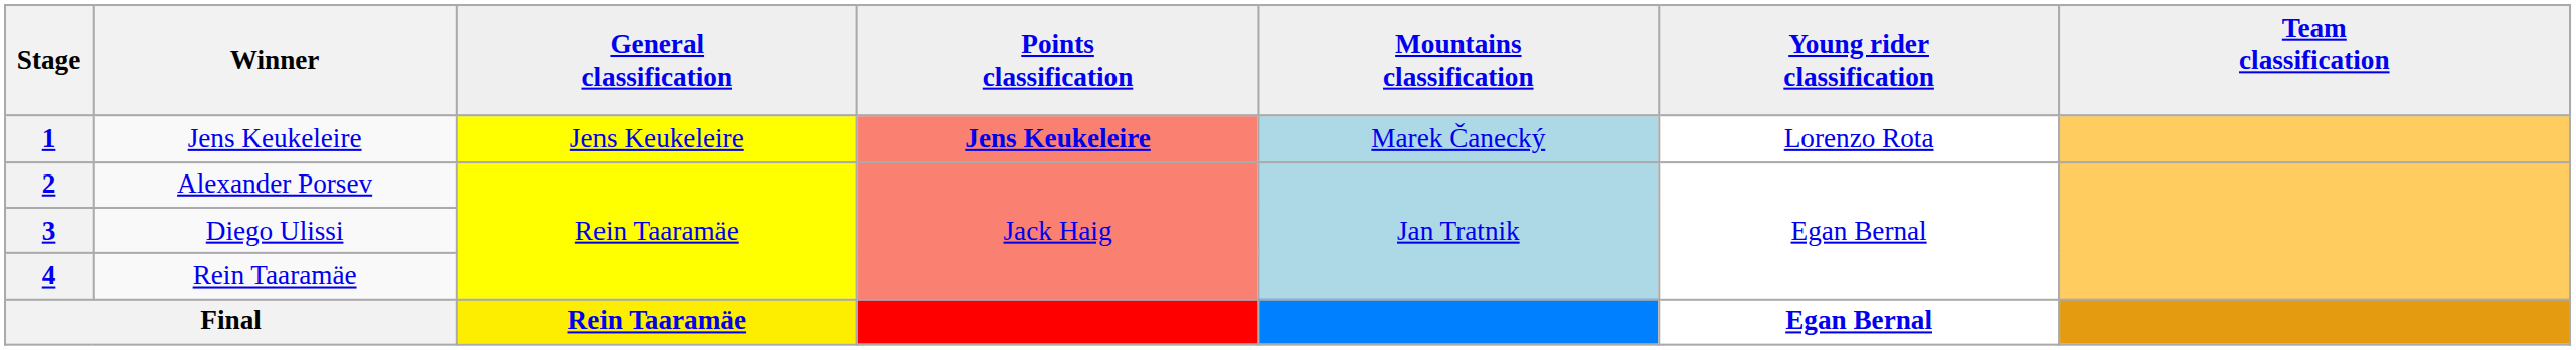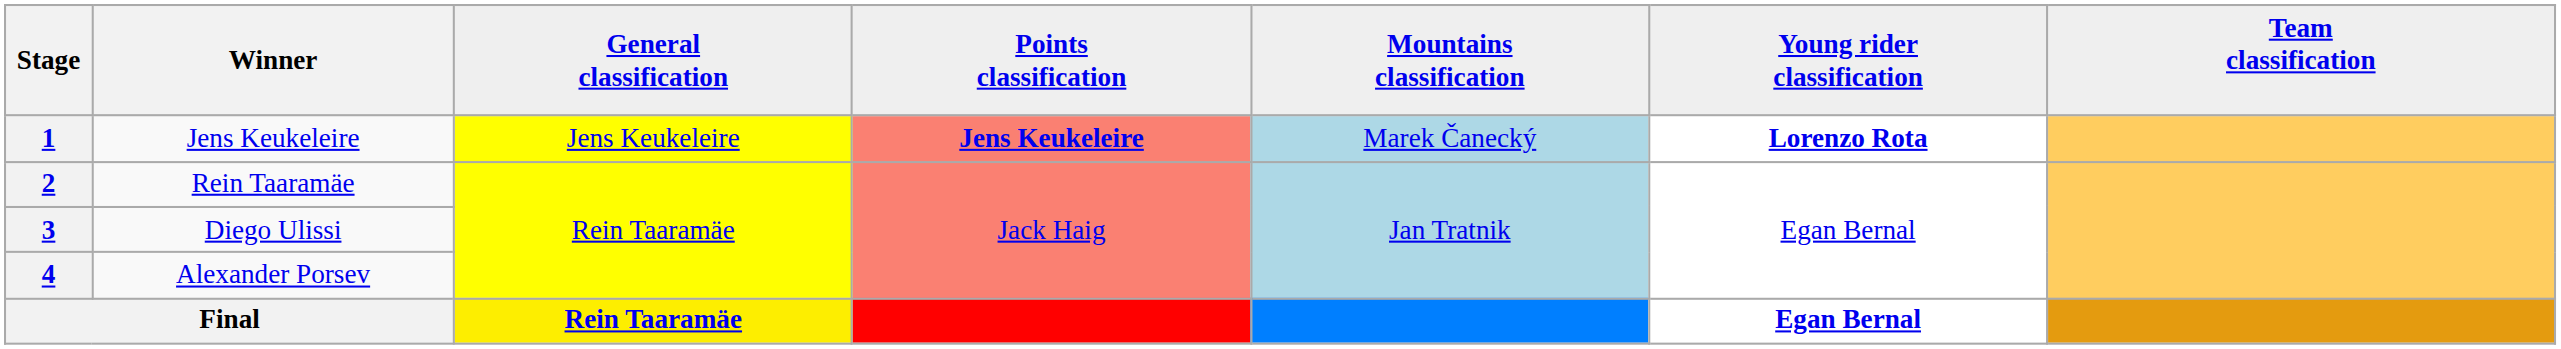 <table class="wikitable" style="text-align: center; font-size:smaller;">
 <tr style="background:#efefef;">
 <th style="width:1%;">Stage</th>
 <th style="width:10%;">Winner</th>
 <th style="background:#efefef; width:11%;"><a href='#'>General<br>classification</a><br></th>
 <th style="background:#efefef; width:11%;"><a href='#'>Points<br>classification</a><br></th>
 <th style="background:#efefef; width:11%;"><a href='#'>Mountains<br>classification</a><br></th>
 <th style="background:#efefef; width:11%;"><a href='#'>Young rider<br>classification</a><br></th>
 <th style="background:#efefef; width:14%;"><a href='#'>Team<br>classification</a><br><br></th>
 </tr>
 <tr>
 <th><a href='#'>1</a></th>
 <td><a href='#'>Jens Keukeleire</a></td>
 <td style="background:yellow;"><a href='#'>Jens Keukeleire</a></td>
 <td style="background:salmon;"><strong><a href='#'>Jens Keukeleire</a></strong></td>
 <td style="background:lightblue;"><a href='#'>Marek Čanecký</a></td>
-<td style="background:white;"><a href='#'>Lorenzo Rota</a></td>
+<td style="background:white;"><strong><a href='#'>Lorenzo Rota</a></strong></td>
 <td style="background:#FFCD5F;"></td>
 </tr>
 <tr>
 <th><a href='#'>2</a></th>
-<td><a href='#'>Alexander Porsev</a></td>
+<td><a href='#'>Rein Taaramäe</a></td>
 <td style="background:yellow;" rowspan=3><a href='#'>Rein Taaramäe</a></td>
 <td style="background:salmon;" rowspan=3><a href='#'>Jack Haig</a></td>
 <td style="background:lightblue;" rowspan=3><a href='#'>Jan Tratnik</a></td>
 <td style="background:white;" rowspan=3><a href='#'>Egan Bernal</a></td>
 <td style="background:#FFCD5F;" rowspan=3></td>
 </tr>
 <tr>
 <th><a href='#'>3</a></th>
 <td><a href='#'>Diego Ulissi</a></td>
 </tr>
 <tr>
 <th><a href='#'>4</a></th>
-<td><a href='#'>Rein Taaramäe</a></td>
+<td><a href='#'>Alexander Porsev</a></td>
 </tr>
 <tr>
 <th colspan=2>Final</th>
 <th style="background:#FDEE00;"><a href='#'>Rein Taaramäe</a></th>
 <th style="background:red;"></th>
 <th style="background:#007FFF;"></th>
 <th style="background:white;"><a href='#'>Egan Bernal</a></th>
 <th style="background:#E49B0F;"></th>
 </tr>
 </table>
